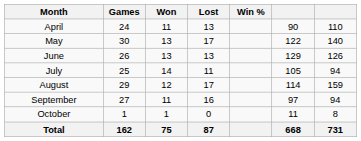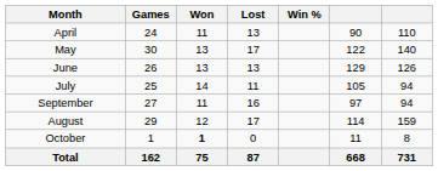 <table class="wikitable" style="font-size:95%; text-align:center; width:38em;margin: 0.5em auto;">
 <tr>
 <th width="28%">Month</th>
 <th width="12%">Games</th>
 <th width="12%">Won</th>
 <th width="12%">Lost</th>
 <th width="12%">Win %</th>
 <th width="12%"></th>
 <th width="12%"></th>
 </tr>
 <tr>
 <td>April</td>
 <td>24</td>
 <td>11</td>
 <td>13</td>
 <td></td>
 <td>90</td>
 <td>110</td>
 </tr>
 <tr>
 <td>May</td>
 <td>30</td>
 <td>13</td>
 <td>17</td>
 <td></td>
 <td>122</td>
 <td>140</td>
 </tr>
 <tr>
 <td>June</td>
 <td>26</td>
 <td>13</td>
 <td>13</td>
 <td></td>
 <td>129</td>
 <td>126</td>
 </tr>
 <tr>
 <td>July</td>
 <td>25</td>
 <td>14</td>
 <td>11</td>
 <td></td>
 <td>105</td>
 <td>94</td>
 </tr>
 <tr>
+<td>September</td>
+<td>27</td>
+<td>11</td>
+<td>16</td>
+<td></td>
+<td>97</td>
+<td>94</td>
+</tr>
+<tr>
 <td>August</td>
 <td>29</td>
 <td>12</td>
 <td>17</td>
 <td></td>
 <td>114</td>
 <td>159</td>
 </tr>
 <tr>
-<td>September</td>
-<td>27</td>
-<td>11</td>
-<td>16</td>
-<td></td>
-<td>97</td>
-<td>94</td>
-</tr>
-<tr>
 <td>October</td>
 <td>1</td>
-<td>1</td>
+<td><strong>1</strong></td>
 <td>0</td>
 <td></td>
 <td>11</td>
 <td>8</td>
 </tr>
 <tr>
 <th>Total</th>
 <th>162</th>
 <th>75</th>
 <th>87</th>
 <th></th>
 <th>668</th>
 <th>731</th>
 </tr>
 </table>
